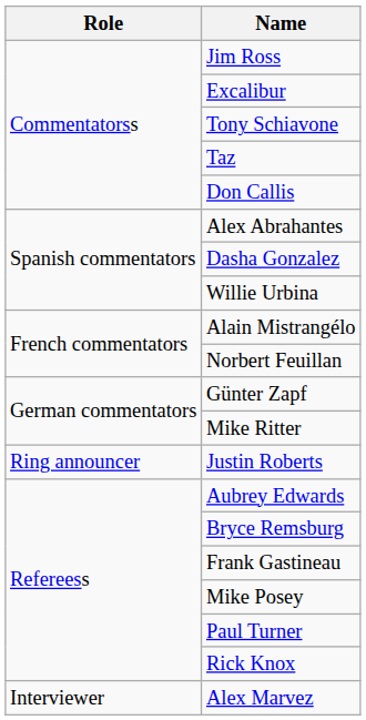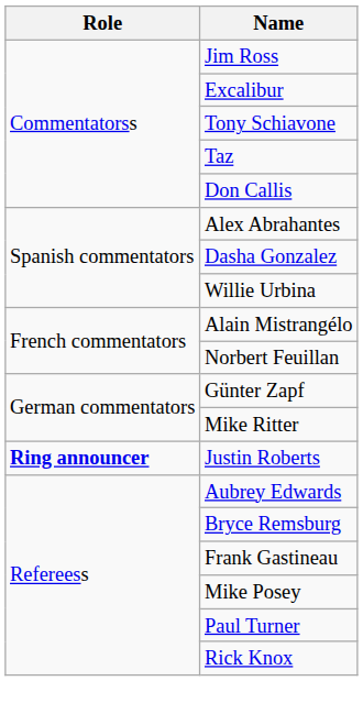 <table class=wikitable style="font-size:90%; margin: 0.5em 0 0.5em 1em; float: right; clear: right;">
 <tr>
 <th>Role</th>
 <th>Name</th>
 </tr>
 <tr>
 <td rowspan=5><a href='#'>Commentators</a>s</td>
 <td><a href='#'>Jim Ross</a> </td>
 </tr>
 <tr>
 <td><a href='#'>Excalibur</a> </td>
 </tr>
 <tr>
 <td><a href='#'>Tony Schiavone</a> </td>
 </tr>
 <tr>
 <td><a href='#'>Taz</a> </td>
 </tr>
 <tr>
 <td><a href='#'>Don Callis</a> </td>
 </tr>
 <tr>
 <td rowspan=3>Spanish commentators</td>
 <td>Alex Abrahantes</td>
 </tr>
 <tr>
 <td><a href='#'>Dasha Gonzalez</a></td>
 </tr>
 <tr>
 <td>Willie Urbina</td>
 </tr>
 <tr>
 <td rowspan=2>French commentators</td>
 <td>Alain Mistrangélo</td>
 </tr>
 <tr>
 <td>Norbert Feuillan</td>
 </tr>
 <tr>
 <td rowspan=2>German commentators</td>
 <td>Günter Zapf</td>
 </tr>
 <tr>
 <td>Mike Ritter</td>
 </tr>
 <tr>
-<td rowspan=1><a href='#'>Ring announcer</a></td>
+<td rowspan=1><strong><a href='#'>Ring announcer</a></strong></td>
 <td><a href='#'>Justin Roberts</a></td>
 </tr>
 <tr>
 <td rowspan=6><a href='#'>Referees</a>s</td>
 <td><a href='#'>Aubrey Edwards</a></td>
 </tr>
 <tr>
 <td><a href='#'>Bryce Remsburg</a></td>
 </tr>
 <tr>
 <td>Frank Gastineau</td>
 </tr>
 <tr>
 <td>Mike Posey</td>
 </tr>
 <tr>
 <td><a href='#'>Paul Turner</a></td>
 </tr>
 <tr>
 <td><a href='#'>Rick Knox</a></td>
 </tr>
-<tr>
-<td>Interviewer</td>
-<td><a href='#'>Alex Marvez</a></td>
-</tr>
 </table>
